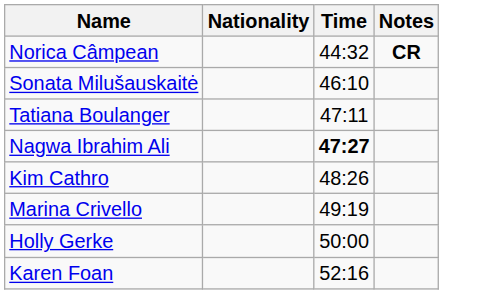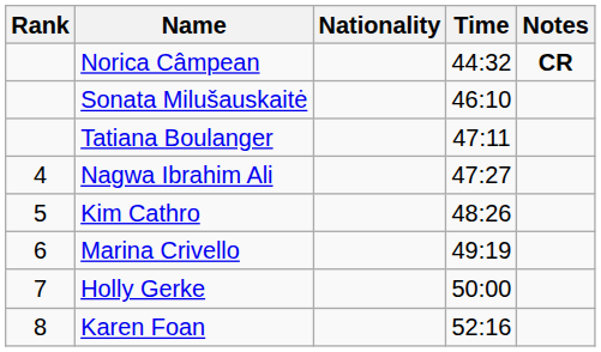 <table class="wikitable sortable" style="text-align:center;font-size:95%">
 <tr>
+<th>Rank</th>
 <th>Name</th>
 <th>Nationality</th>
 <th>Time</th>
 <th>Notes</th>
 </tr>
 <tr>
+<td></td>
 <td align=left><a href='#'>Norica Câmpean</a></td>
 <td align=left></td>
 <td>44:32</td>
 <td><strong>CR</strong></td>
 </tr>
 <tr>
+<td></td>
 <td align=left><a href='#'>Sonata Milušauskaitė</a></td>
 <td align=left></td>
 <td>46:10</td>
 <td></td>
 </tr>
 <tr>
+<td></td>
 <td align=left><a href='#'>Tatiana Boulanger</a></td>
 <td align=left></td>
 <td>47:11</td>
 <td></td>
 </tr>
 <tr>
+<td>4</td>
 <td align=left><a href='#'>Nagwa Ibrahim Ali</a></td>
 <td align=left></td>
-<td><strong>47:27</strong></td>
+<td>47:27</td>
 <td></td>
 </tr>
 <tr>
+<td>5</td>
 <td align=left><a href='#'>Kim Cathro</a></td>
 <td align=left></td>
 <td>48:26</td>
 <td></td>
 </tr>
 <tr>
+<td>6</td>
 <td align=left><a href='#'>Marina Crivello</a></td>
 <td align=left></td>
 <td>49:19</td>
 <td></td>
 </tr>
 <tr>
+<td>7</td>
 <td align=left><a href='#'>Holly Gerke</a></td>
 <td align=left></td>
 <td>50:00</td>
 <td></td>
 </tr>
 <tr>
+<td>8</td>
 <td align=left><a href='#'>Karen Foan</a></td>
 <td align=left></td>
 <td>52:16</td>
 <td></td>
 </tr>
 </table>
